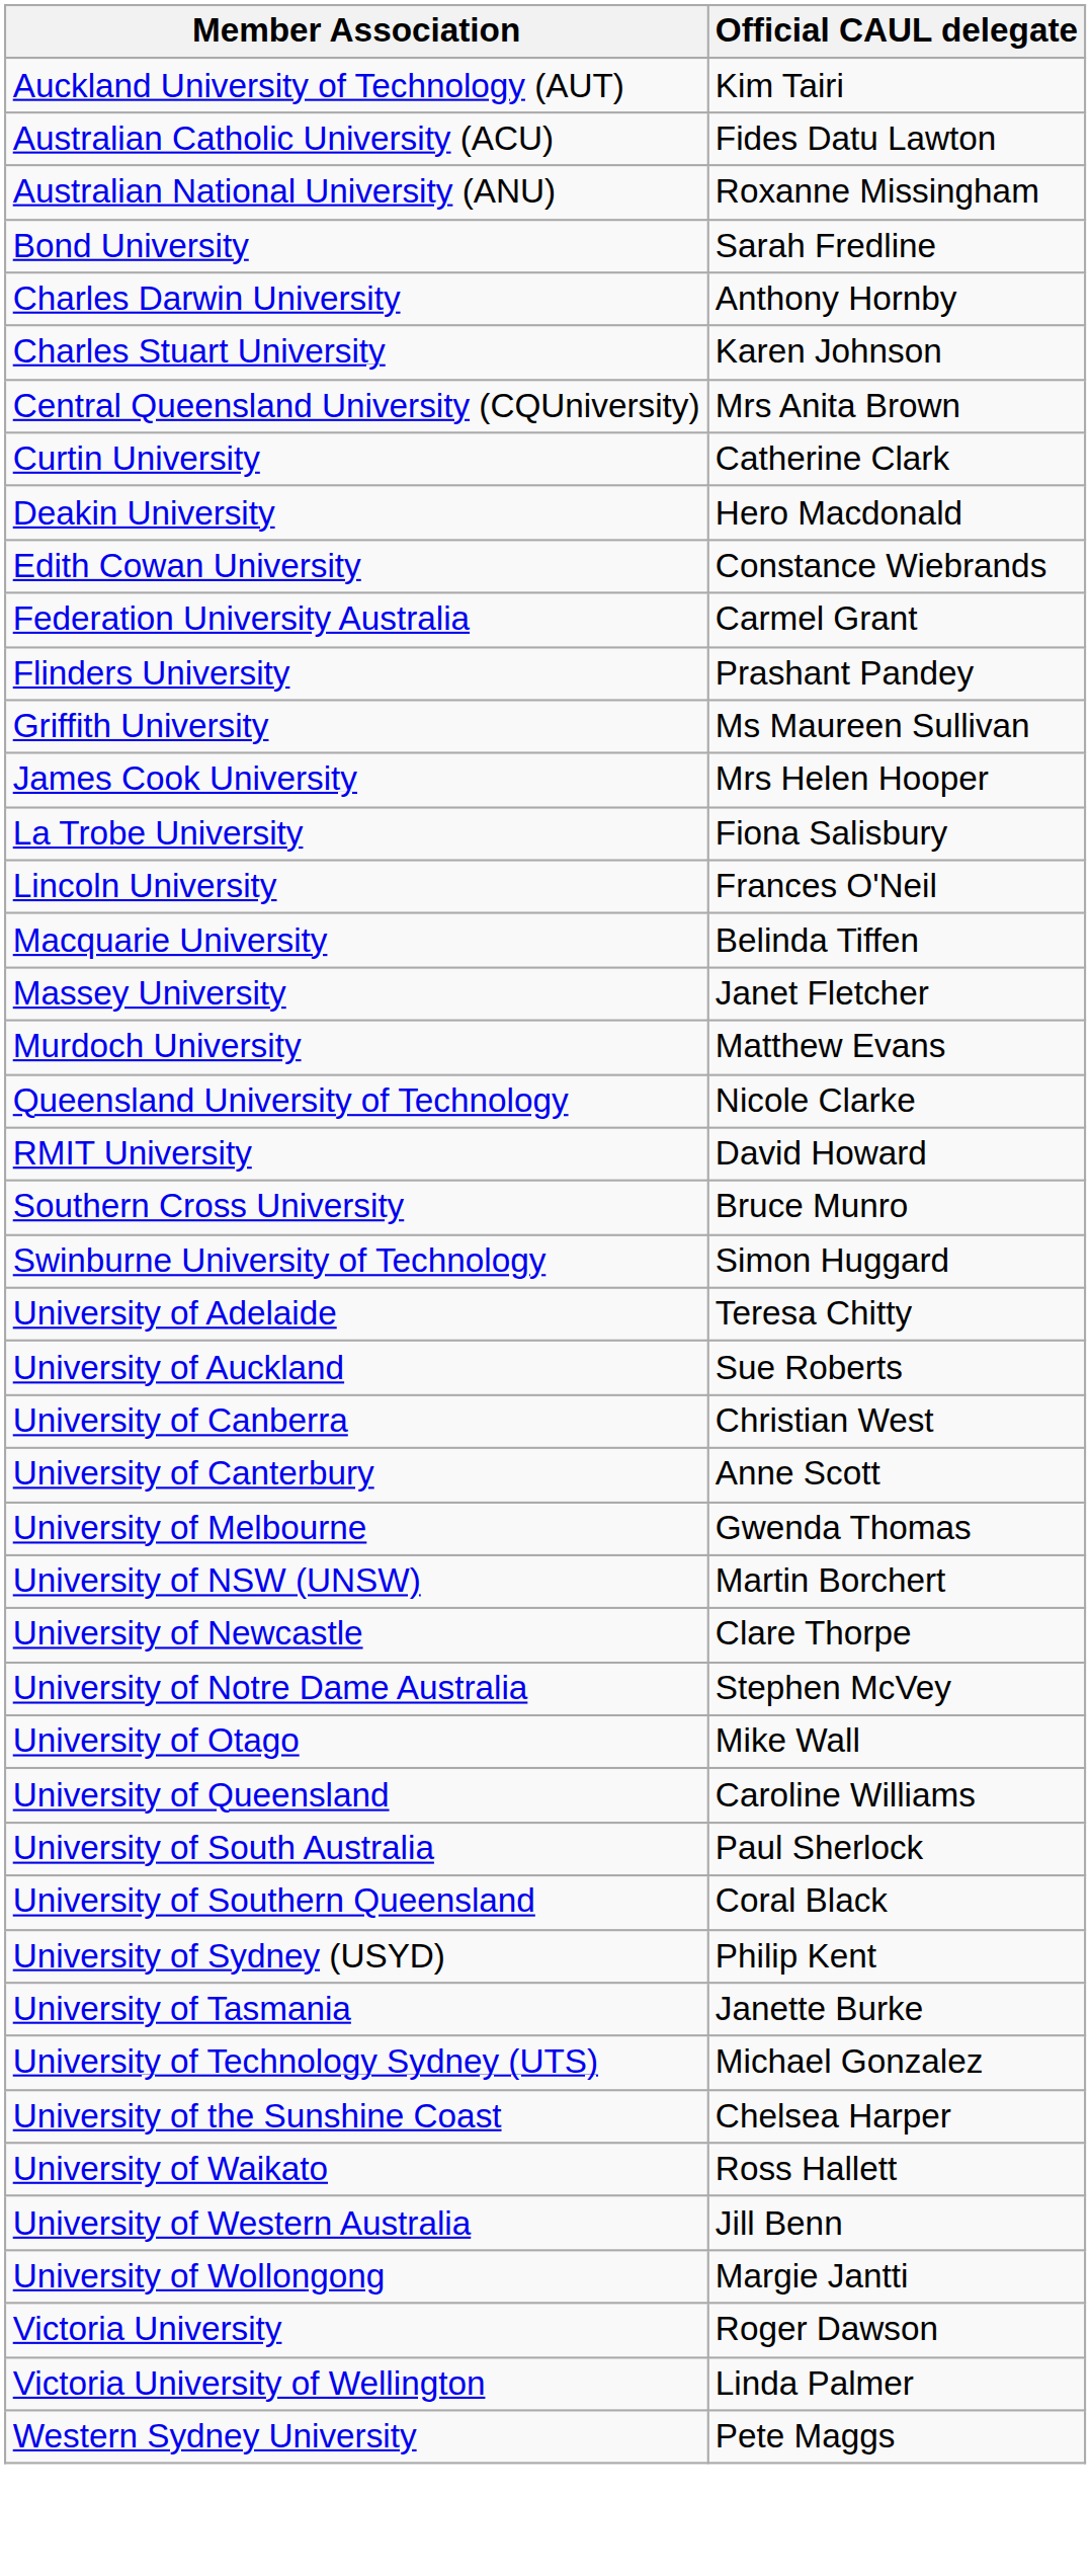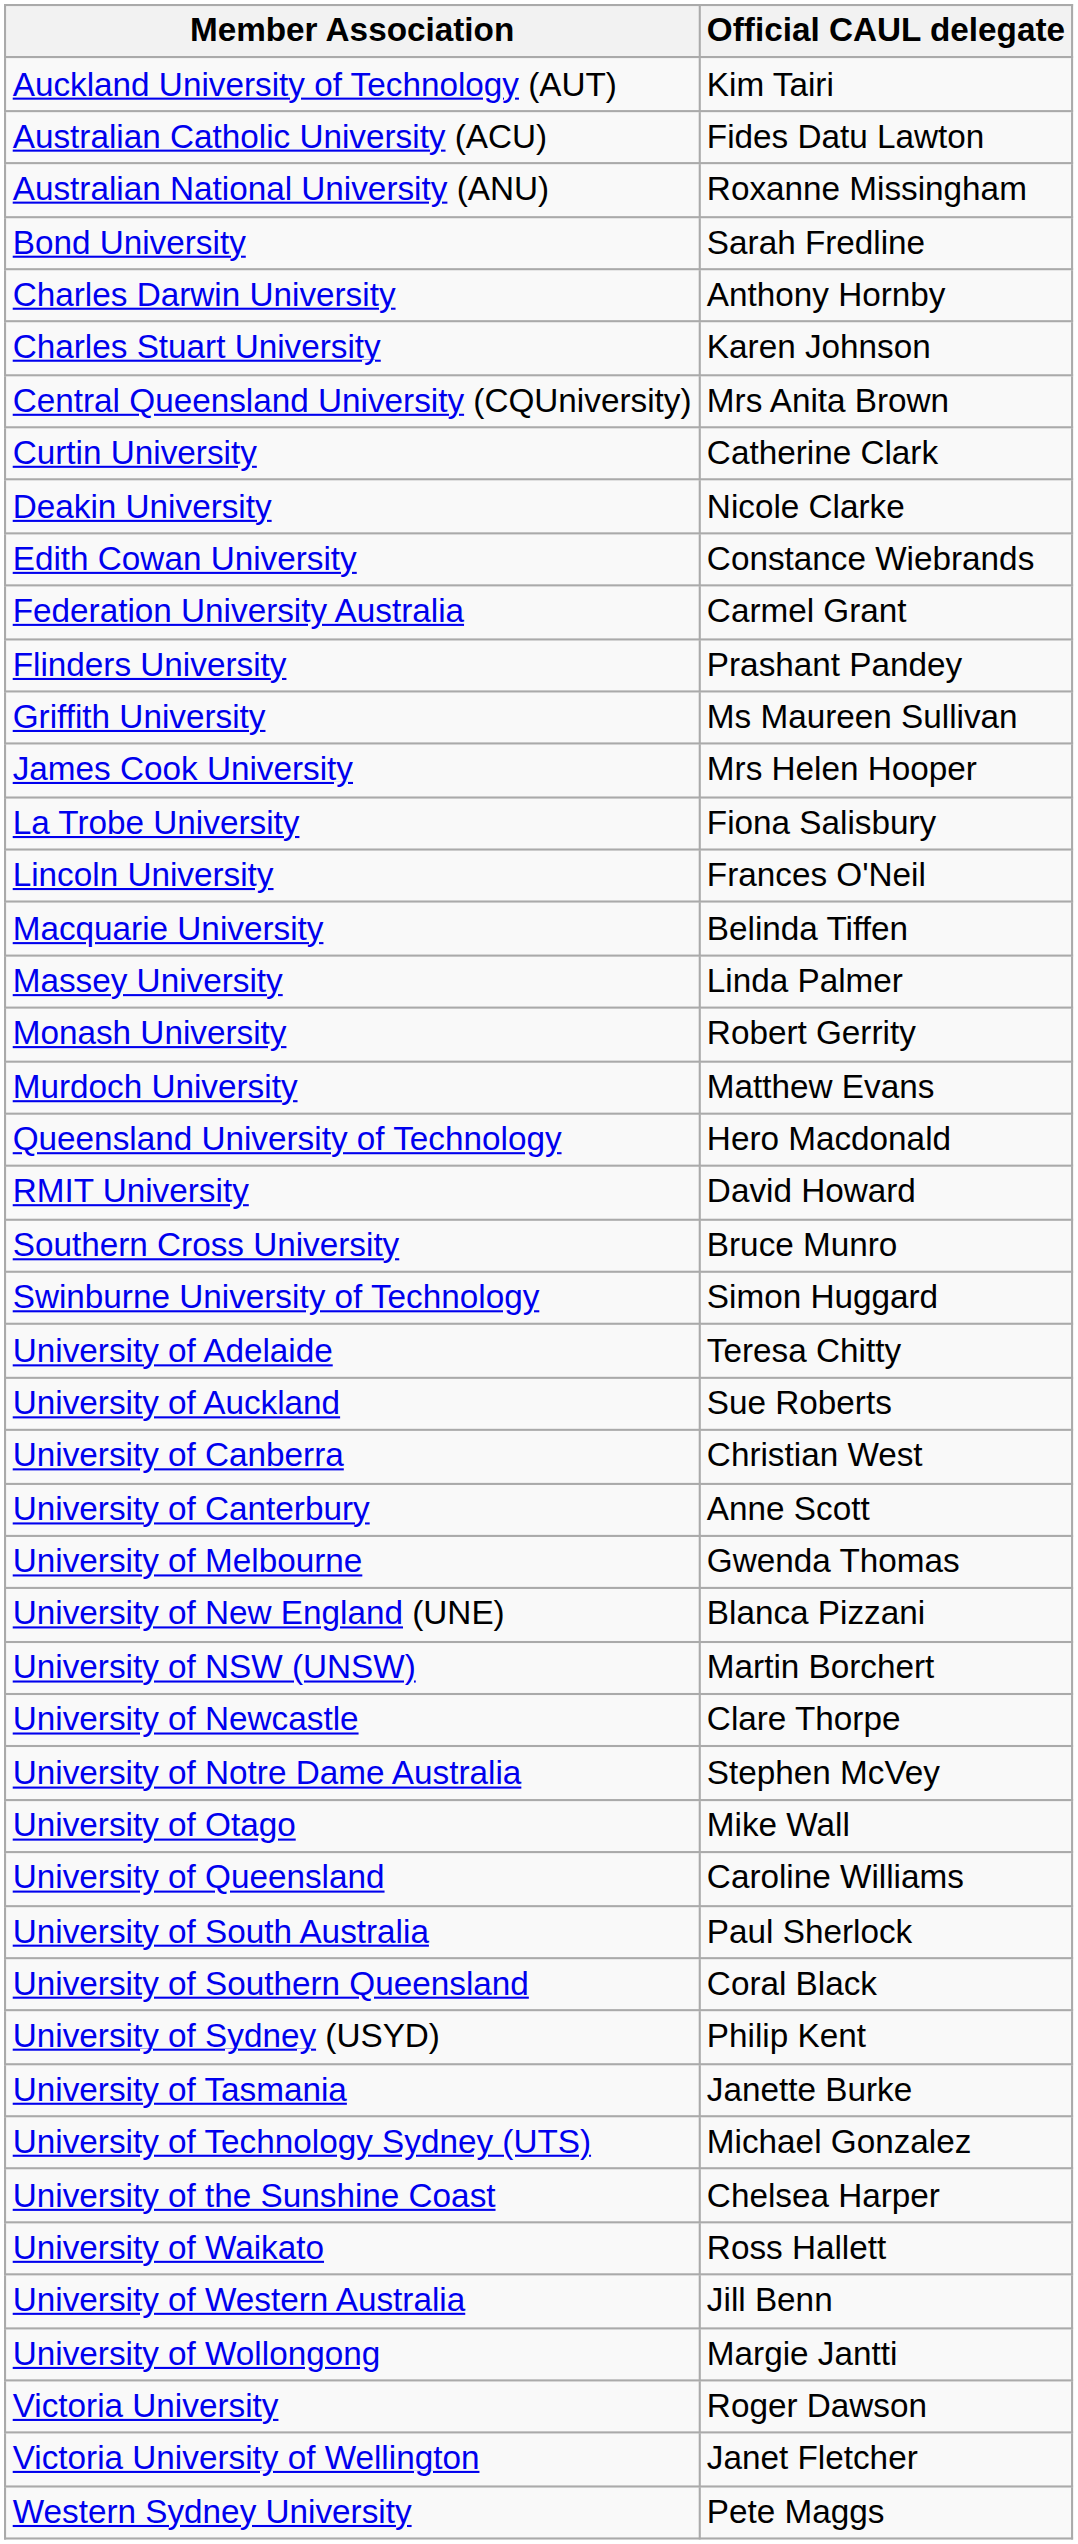 <table class="wikitable">
 <tr>
 <th>Member Association</th>
 <th>Official CAUL delegate</th>
 </tr>
 <tr>
 <td><a href='#'>Auckland University of Technology</a> (AUT)</td>
 <td>Kim Tairi</td>
 </tr>
 <tr>
 <td><a href='#'>Australian Catholic University</a> (ACU)</td>
 <td>Fides Datu Lawton</td>
 </tr>
 <tr>
 <td><a href='#'>Australian National University</a> (ANU)</td>
 <td>Roxanne Missingham</td>
 </tr>
 <tr>
 <td><a href='#'>Bond University</a></td>
 <td>Sarah Fredline</td>
 </tr>
 <tr>
 <td><a href='#'>Charles Darwin University</a></td>
 <td>Anthony Hornby</td>
 </tr>
 <tr>
 <td><a href='#'>Charles Stuart University</a></td>
 <td>Karen Johnson</td>
 </tr>
 <tr>
 <td><a href='#'>Central Queensland University</a> (CQUniversity)</td>
 <td>Mrs Anita Brown</td>
 </tr>
 <tr>
 <td><a href='#'>Curtin University</a></td>
 <td>Catherine Clark</td>
 </tr>
 <tr>
 <td><a href='#'>Deakin University</a></td>
-<td>Hero Macdonald</td>
+<td>Nicole Clarke</td>
 </tr>
 <tr>
 <td><a href='#'>Edith Cowan University</a></td>
 <td>Constance Wiebrands</td>
 </tr>
 <tr>
 <td><a href='#'>Federation University Australia</a></td>
 <td>Carmel Grant</td>
 </tr>
 <tr>
 <td><a href='#'>Flinders University</a></td>
 <td>Prashant Pandey</td>
 </tr>
 <tr>
 <td><a href='#'>Griffith University</a></td>
 <td>Ms Maureen Sullivan</td>
 </tr>
 <tr>
 <td><a href='#'>James Cook University</a></td>
 <td>Mrs Helen Hooper</td>
 </tr>
 <tr>
 <td><a href='#'>La Trobe University</a></td>
 <td>Fiona Salisbury</td>
 </tr>
 <tr>
 <td><a href='#'>Lincoln University</a></td>
 <td>Frances O'Neil</td>
 </tr>
 <tr>
 <td><a href='#'>Macquarie University</a></td>
 <td>Belinda Tiffen</td>
 </tr>
 <tr>
 <td><a href='#'>Massey University</a></td>
-<td>Janet Fletcher</td>
+<td>Linda Palmer</td>
+</tr>
+<tr>
+<td><a href='#'>Monash University</a></td>
+<td>Robert Gerrity</td>
 </tr>
 <tr>
 <td><a href='#'>Murdoch University</a></td>
 <td>Matthew Evans</td>
 </tr>
 <tr>
 <td><a href='#'>Queensland University of Technology</a></td>
-<td>Nicole Clarke</td>
+<td>Hero Macdonald</td>
 </tr>
 <tr>
 <td><a href='#'>RMIT University</a></td>
 <td>David Howard</td>
 </tr>
 <tr>
 <td><a href='#'>Southern Cross University</a></td>
 <td>Bruce Munro</td>
 </tr>
 <tr>
 <td><a href='#'>Swinburne University of Technology</a></td>
 <td>Simon Huggard</td>
 </tr>
 <tr>
 <td><a href='#'>University of Adelaide</a></td>
 <td>Teresa Chitty</td>
 </tr>
 <tr>
 <td><a href='#'>University of Auckland</a></td>
 <td>Sue Roberts</td>
 </tr>
 <tr>
 <td><a href='#'>University of Canberra</a></td>
 <td>Christian West</td>
 </tr>
 <tr>
 <td><a href='#'>University of Canterbury</a></td>
 <td>Anne Scott</td>
 </tr>
 <tr>
 <td><a href='#'>University of Melbourne</a></td>
 <td>Gwenda Thomas</td>
+</tr>
+<tr>
+<td><a href='#'>University of New England</a> (UNE)</td>
+<td>Blanca Pizzani</td>
 </tr>
 <tr>
 <td><a href='#'>University of NSW (UNSW)</a></td>
 <td>Martin Borchert</td>
 </tr>
 <tr>
 <td><a href='#'>University of Newcastle</a></td>
 <td>Clare Thorpe</td>
 </tr>
 <tr>
 <td><a href='#'>University of Notre Dame Australia</a></td>
 <td>Stephen McVey</td>
 </tr>
 <tr>
 <td><a href='#'>University of Otago</a></td>
 <td>Mike Wall</td>
 </tr>
 <tr>
 <td><a href='#'>University of Queensland</a></td>
 <td>Caroline Williams</td>
 </tr>
 <tr>
 <td><a href='#'>University of South Australia</a></td>
 <td>Paul Sherlock</td>
 </tr>
 <tr>
 <td><a href='#'>University of Southern Queensland</a></td>
 <td>Coral Black</td>
 </tr>
 <tr>
 <td><a href='#'>University of Sydney</a> (USYD)</td>
 <td>Philip Kent</td>
 </tr>
 <tr>
 <td><a href='#'>University of Tasmania</a></td>
 <td>Janette Burke</td>
 </tr>
 <tr>
 <td><a href='#'>University of Technology Sydney (UTS)</a></td>
 <td>Michael Gonzalez</td>
 </tr>
 <tr>
 <td><a href='#'>University of the Sunshine Coast</a></td>
 <td>Chelsea Harper</td>
 </tr>
 <tr>
 <td><a href='#'>University of Waikato</a></td>
 <td>Ross Hallett</td>
 </tr>
 <tr>
 <td><a href='#'>University of Western Australia</a></td>
 <td>Jill Benn</td>
 </tr>
 <tr>
 <td><a href='#'>University of Wollongong</a></td>
 <td>Margie Jantti</td>
 </tr>
 <tr>
 <td><a href='#'>Victoria University</a></td>
 <td>Roger Dawson</td>
 </tr>
 <tr>
 <td><a href='#'>Victoria University of Wellington</a></td>
-<td>Linda Palmer</td>
+<td>Janet Fletcher</td>
 </tr>
 <tr>
 <td><a href='#'>Western Sydney University</a></td>
 <td>Pete Maggs</td>
 </tr>
 </table>
